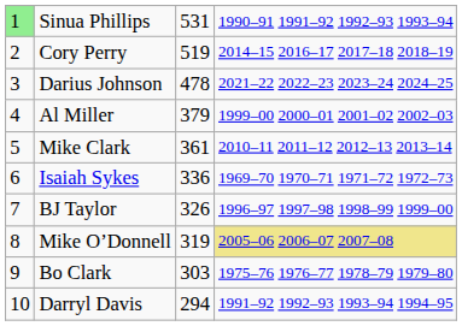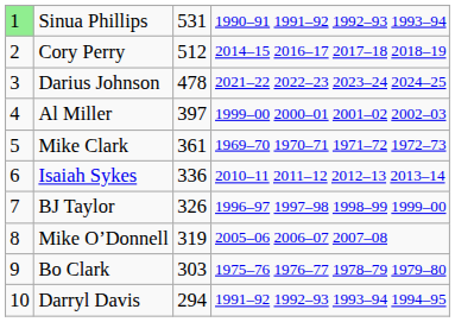 <table class="wikitable">
 <tr>
 </tr>
 <tr>
 <td style="background: lightgreen;">1</td>
 <td>Sinua Phillips</td>
 <td>531</td>
 <td style="font-size:80%;"><a href='#'>1990–91</a> <a href='#'>1991–92</a> <a href='#'>1992–93</a> <a href='#'>1993–94</a></td>
 </tr>
 <tr>
 <td>2</td>
 <td>Cory Perry</td>
-<td>519</td>
+<td>512</td>
 <td style="font-size:80%;"><a href='#'>2014–15</a> <a href='#'>2016–17</a> <a href='#'>2017–18</a> <a href='#'>2018–19</a></td>
 </tr>
 <tr>
 <td>3</td>
 <td>Darius Johnson</td>
 <td>478</td>
 <td style="font-size:80%;"><a href='#'>2021–22</a> <a href='#'>2022–23</a> <a href='#'>2023–24</a> <a href='#'>2024–25</a></td>
 </tr>
 <tr>
 <td>4</td>
 <td>Al Miller</td>
-<td>379</td>
+<td>397</td>
 <td style="font-size:80%;"><a href='#'>1999–00</a> <a href='#'>2000–01</a> <a href='#'>2001–02</a> <a href='#'>2002–03</a></td>
 </tr>
 <tr>
 <td>5</td>
 <td>Mike Clark</td>
 <td>361</td>
-<td style="font-size:80%;"><a href='#'>2010–11</a> <a href='#'>2011–12</a> <a href='#'>2012–13</a> <a href='#'>2013–14</a></td>
+<td style="font-size:80%;"><a href='#'>1969–70</a> <a href='#'>1970–71</a> <a href='#'>1971–72</a> <a href='#'>1972–73</a></td>
 </tr>
 <tr>
 <td>6</td>
 <td><a href='#'>Isaiah Sykes</a></td>
 <td>336</td>
-<td style="font-size:80%;"><a href='#'>1969–70</a> <a href='#'>1970–71</a> <a href='#'>1971–72</a> <a href='#'>1972–73</a></td>
+<td style="font-size:80%;"><a href='#'>2010–11</a> <a href='#'>2011–12</a> <a href='#'>2012–13</a> <a href='#'>2013–14</a></td>
 </tr>
 <tr>
 <td>7</td>
 <td>BJ Taylor</td>
 <td>326</td>
 <td style="font-size:80%;"><a href='#'>1996–97</a> <a href='#'>1997–98</a> <a href='#'>1998–99</a> <a href='#'>1999–00</a></td>
 </tr>
 <tr>
 <td>8</td>
 <td>Mike O’Donnell</td>
 <td>319</td>
-<td style="background: khaki; font-size:80%;"><a href='#'>2005–06</a> <a href='#'>2006–07</a> <a href='#'>2007–08</a></td>
+<td style="font-size:80%;"><a href='#'>2005–06</a> <a href='#'>2006–07</a> <a href='#'>2007–08</a></td>
 </tr>
 <tr>
 <td>9</td>
 <td>Bo Clark</td>
 <td>303</td>
 <td style="font-size:80%;"><a href='#'>1975–76</a> <a href='#'>1976–77</a> <a href='#'>1978–79</a> <a href='#'>1979–80</a></td>
 </tr>
 <tr>
 <td>10</td>
 <td>Darryl Davis</td>
 <td>294</td>
 <td style="font-size:80%;"><a href='#'>1991–92</a> <a href='#'>1992–93</a> <a href='#'>1993–94</a> <a href='#'>1994–95</a></td>
 </tr>
 </table>
